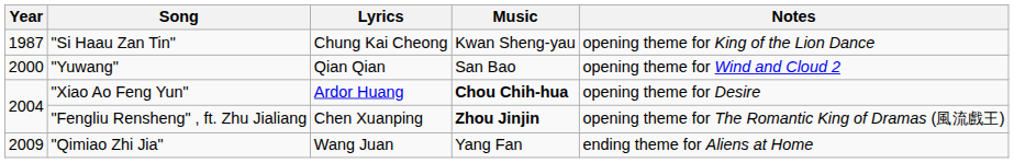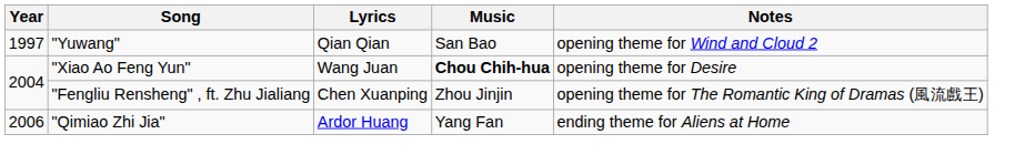 <table class="wikitable">
 <tr>
 <th>Year</th>
 <th>Song</th>
 <th>Lyrics</th>
 <th>Music</th>
 <th>Notes</th>
 </tr>
 <tr>
-<td>1987</td>
-<td>"Si Haau Zan Tin" </td>
-<td>Chung Kai Cheong</td>
-<td>Kwan Sheng-yau</td>
-<td>opening theme for <em>King of the Lion Dance</em></td>
-</tr>
-<tr>
-<td>2000</td>
+<td>1997</td>
 <td>"Yuwang" </td>
 <td>Qian Qian</td>
 <td>San Bao</td>
 <td>opening theme for <em><a href='#'>Wind and Cloud 2</a></em></td>
 </tr>
 <tr>
 <td rowspan=2>2004</td>
 <td>"Xiao Ao Feng Yun" </td>
-<td><a href='#'>Ardor Huang</a></td>
+<td>Wang Juan</td>
 <td><strong>Chou Chih-hua</strong></td>
 <td>opening theme for <em>Desire</em></td>
 </tr>
 <tr>
 <td>"Fengliu Rensheng" , ft. Zhu Jialiang</td>
 <td>Chen Xuanping</td>
-<td><strong>Zhou Jinjin</strong></td>
+<td>Zhou Jinjin</td>
 <td>opening theme for <em>The Romantic King of Dramas</em> (風流戲王)</td>
 </tr>
 <tr>
-<td>2009</td>
+<td>2006</td>
 <td>"Qimiao Zhi Jia" </td>
-<td>Wang Juan</td>
+<td><a href='#'>Ardor Huang</a></td>
 <td>Yang Fan</td>
 <td>ending theme for <em>Aliens at Home</em></td>
 </tr>
 </table>
